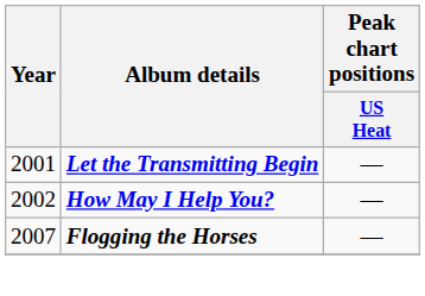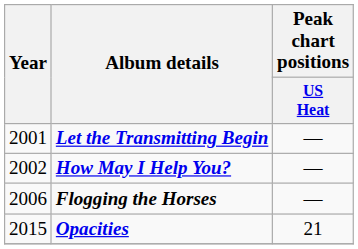 <table class="wikitable">
 <tr>
 <th rowspan=2>Year</th>
 <th rowspan=2>Album details</th>
 <th colspan=1>Peak chart positions</th>
 </tr>
 <tr style=font-size:smaller;>
 <th width="40"><a href='#'>US<br>Heat</a><br></th>
 </tr>
 <tr>
 <td>2001</td>
 <td><strong><em><a href='#'>Let the Transmitting Begin</a></em></strong></td>
 <td align="center">—</td>
 </tr>
 <tr>
 <td>2002</td>
 <td><strong><em><a href='#'>How May I Help You?</a></em></strong></td>
 <td align="center">—</td>
 </tr>
 <tr>
-<td>2007</td>
+<td>2006</td>
 <td><strong><em>Flogging the Horses</em></strong></td>
 <td align="center">—</td>
 </tr>
 <tr>
+<td>2015</td>
+<td><strong><em><a href='#'>Opacities</a></em></strong></td>
+<td align="center">21</td>
+</tr>
+<tr>
 </tr>
 </table>
